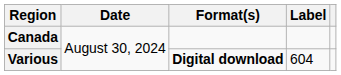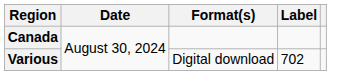 <table class="wikitable plainrowheaders">
 <tr>
 <th scope="col">Region</th>
 <th scope="col">Date</th>
 <th scope="col">Format(s)</th>
 <th scope="col">Label</th>
 <th scope="col"></th>
 </tr>
 <tr>
 <th scope="row">Canada</th>
 <td rowspan="2">August 30, 2024</td>
 <td></td>
 <td></td>
 <td style="text-align:center;"></td>
 </tr>
 <tr>
 <th scope="row">Various</th>
-<td><strong>Digital download</strong></td>
-<td>604</td>
+<td>Digital download</td>
+<td>702</td>
 <td style="text-align:center;"></td>
 </tr>
 </table>
